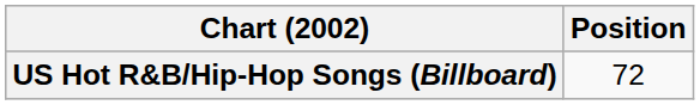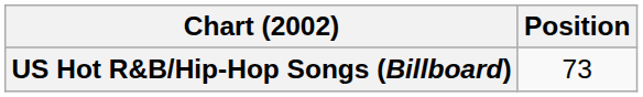 <table class="wikitable plainrowheaders" style="text-align:center">
 <tr>
 <th>Chart (2002)</th>
 <th>Position</th>
 </tr>
 <tr>
 <th scope="row">US Hot R&B/Hip-Hop Songs (<em>Billboard</em>)</th>
-<td>72</td>
+<td>73</td>
 </tr>
 </table>
